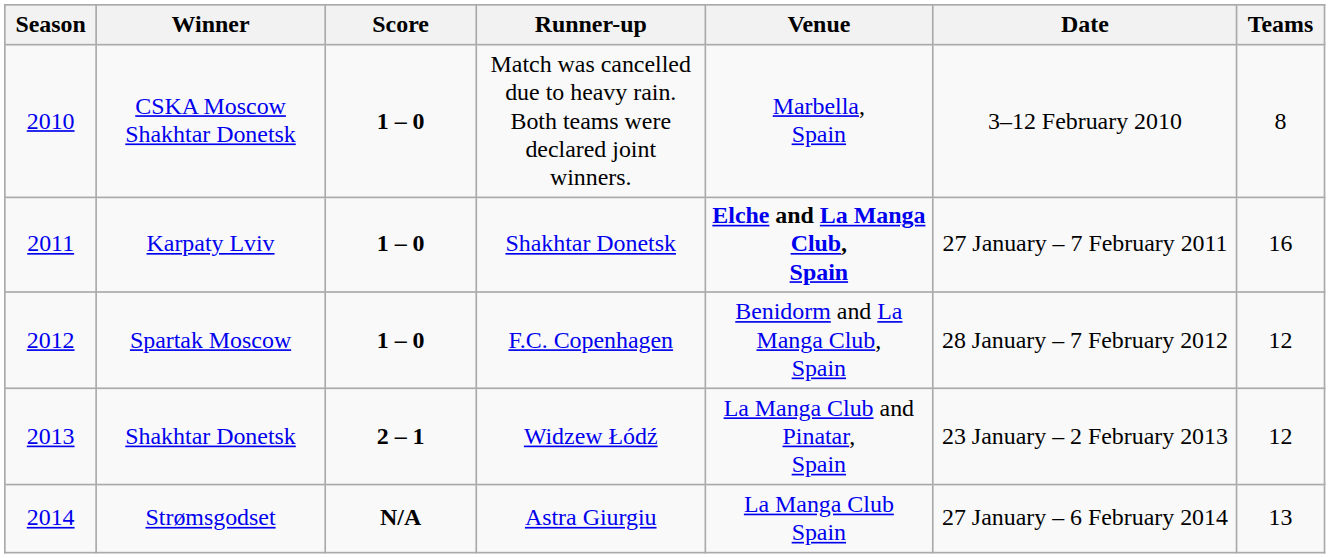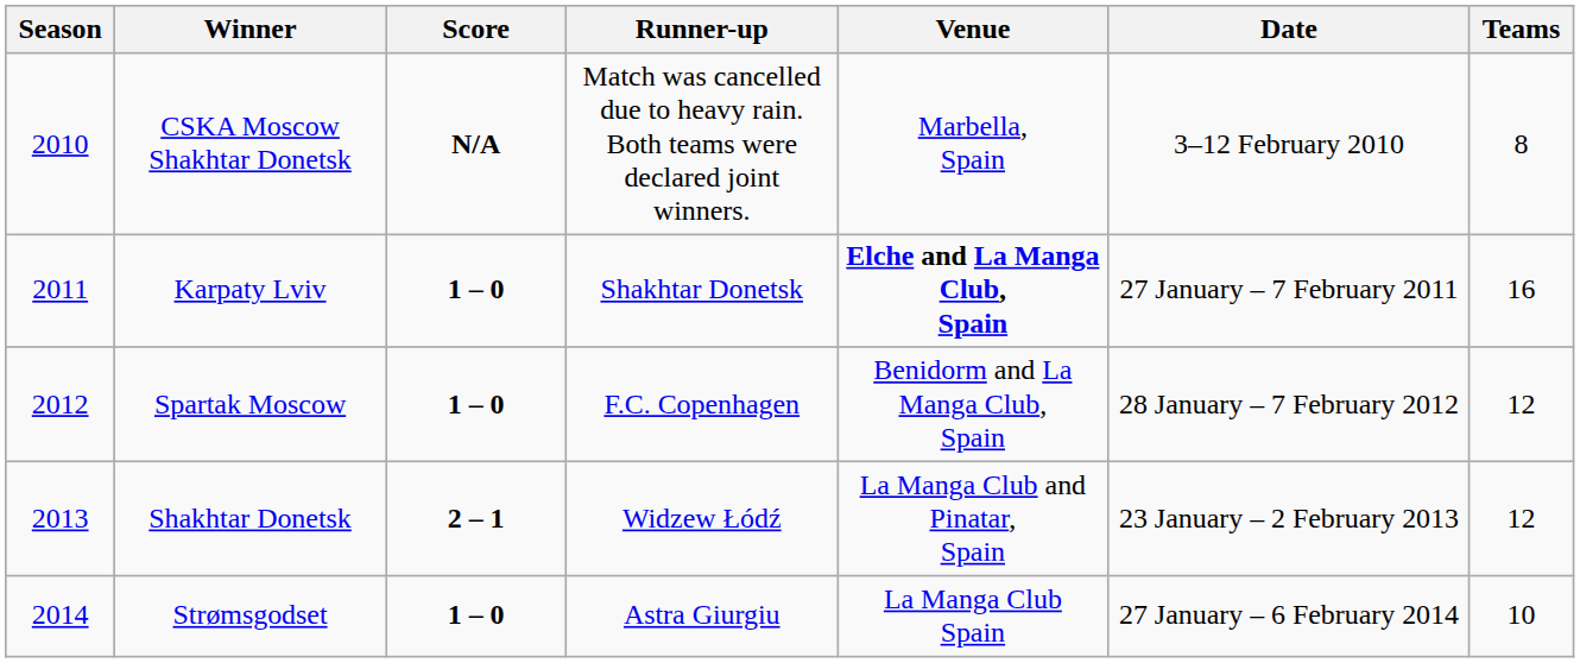 <table class="wikitable" style="font-size:90%; width: 90%; text-align: center;">
 <tr>
 <th width=5%>Season</th>
 <th width=15%>Winner</th>
 <th width=10%>Score</th>
 <th width=15%>Runner-up</th>
 <th width=15%>Venue</th>
 <th width=20%>Date</th>
 <th width=5%>Teams</th>
 </tr>
 <tr>
 <td><a href='#'>2010</a></td>
 <td> <a href='#'>CSKA Moscow</a><br> <a href='#'>Shakhtar Donetsk</a></td>
-<td><strong>1 – 0</strong></td>
+<td><strong>N/A</strong></td>
 <td>Match was cancelled due to heavy rain. Both teams were declared joint winners.</td>
 <td><a href='#'>Marbella</a>,<br><a href='#'>Spain</a></td>
 <td>3–12 February 2010</td>
 <td>8</td>
 </tr>
 <tr>
 <td><a href='#'>2011</a></td>
 <td> <a href='#'>Karpaty Lviv</a></td>
 <td><strong>1 – 0</strong></td>
 <td> <a href='#'>Shakhtar Donetsk</a></td>
 <td><strong><a href='#'>Elche</a> and <a href='#'>La Manga Club</a>,<br><a href='#'>Spain</a></strong></td>
 <td>27 January – 7 February 2011</td>
 <td>16</td>
 </tr>
 <tr>
 <td><a href='#'>2012</a></td>
 <td> <a href='#'>Spartak Moscow</a></td>
 <td><strong>1 – 0</strong></td>
 <td> <a href='#'>F.C. Copenhagen</a></td>
 <td><a href='#'>Benidorm</a> and <a href='#'>La Manga Club</a>,<br><a href='#'>Spain</a></td>
 <td>28 January – 7 February 2012</td>
 <td>12</td>
 </tr>
 <tr>
 <td><a href='#'>2013</a></td>
 <td> <a href='#'>Shakhtar Donetsk</a></td>
 <td><strong>2 – 1</strong></td>
 <td> <a href='#'>Widzew Łódź</a></td>
 <td><a href='#'>La Manga Club</a> and <a href='#'>Pinatar</a>,<br><a href='#'>Spain</a></td>
 <td>23 January – 2 February 2013</td>
 <td>12</td>
 </tr>
 <tr>
 <td><a href='#'>2014</a></td>
 <td> <a href='#'>Strømsgodset</a></td>
-<td><strong>N/A</strong></td>
+<td><strong>1 – 0</strong></td>
 <td> <a href='#'>Astra Giurgiu</a></td>
 <td><a href='#'>La Manga Club</a><br><a href='#'>Spain</a></td>
 <td>27 January – 6 February 2014</td>
-<td>13</td>
+<td>10</td>
 </tr>
 </table>
